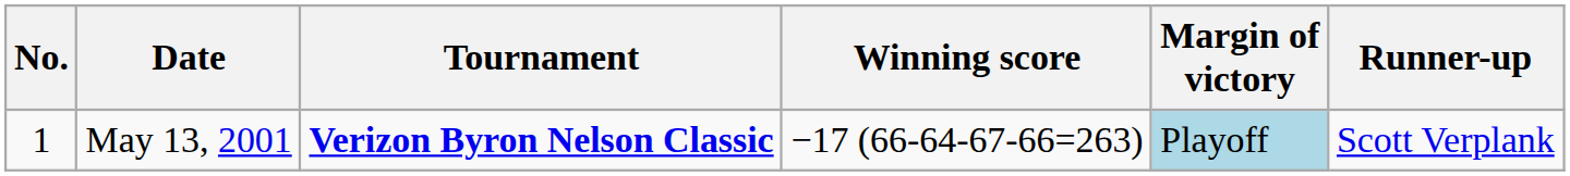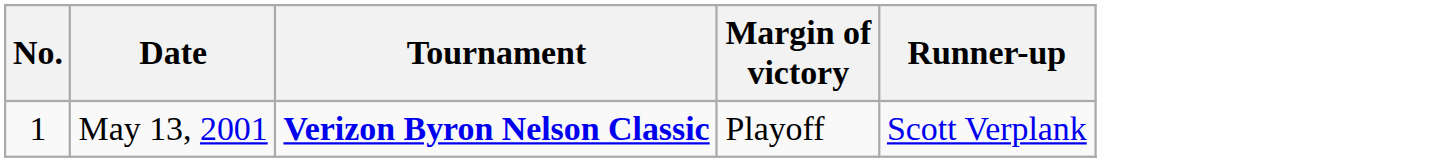 <table class="wikitable" style="font-size:95%;">
 <tr>
 <th>No.</th>
 <th>Date</th>
 <th>Tournament</th>
-<th>Winning score</th>
 <th>Margin of<br>victory</th>
 <th>Runner-up</th>
 </tr>
 <tr>
 <td align=center>1</td>
 <td>May 13, <a href='#'>2001</a></td>
 <td><strong><a href='#'>Verizon Byron Nelson Classic</a></strong></td>
-<td>−17 (66-64-67-66=263)</td>
-<td style="background: lightblue;">Playoff</td>
+<td>Playoff</td>
 <td> <a href='#'>Scott Verplank</a></td>
 </tr>
 </table>
